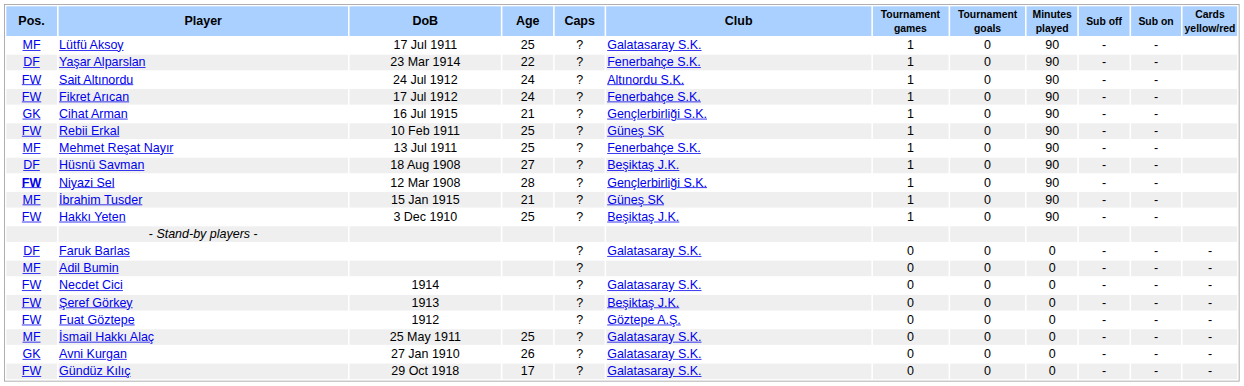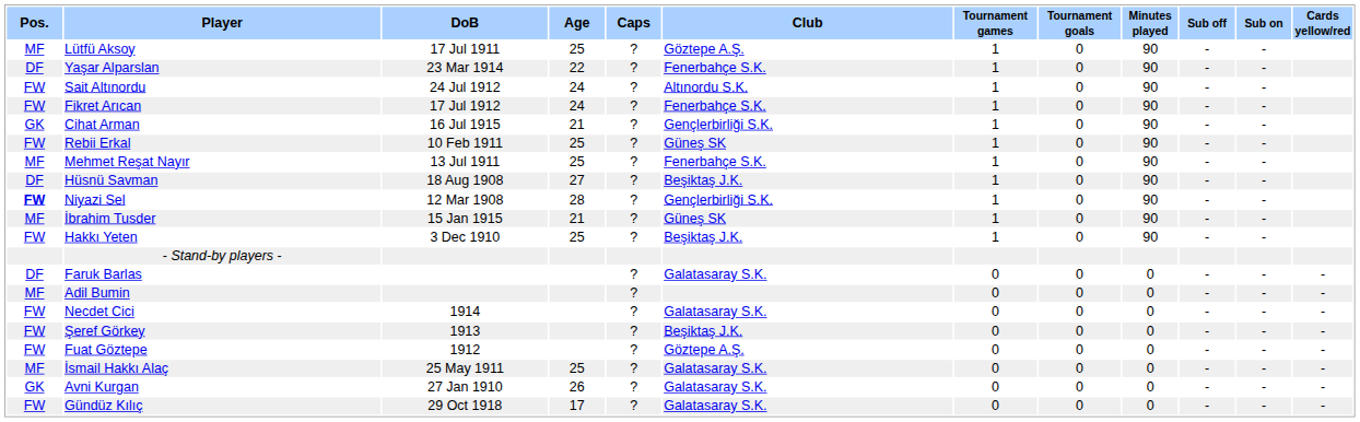 <table border="0" width="100%" style="border: 1px solid #999; background-color:#FFFFFF; text-align:center">
 <tr align="center" bgcolor="#AAD0FF">
 <th width=4%>Pos.</th>
 <th width=23%>Player</th>
 <th width=12%>DoB</th>
 <th width=4%>Age</th>
 <th width=4%>Caps</th>
 <th width=21%>Club</th>
 <th width=6%><small>Tournament<br>games</small></th>
 <th width=6%><small>Tournament<br>goals</small></th>
 <th width=4%><small>Minutes<br>played</small></th>
 <th width=4%><small>Sub off</small></th>
 <th width=4%><small>Sub on</small></th>
 <th width=4%><small>Cards<br>yellow/red</small></th>
 </tr>
 <tr>
 <td><a href='#'>MF</a></td>
 <td align="left"><a href='#'>Lütfü Aksoy</a></td>
 <td>17 Jul 1911</td>
 <td>25</td>
 <td>?</td>
-<td align="left"> <a href='#'>Galatasaray S.K.</a></td>
+<td align="left"> <a href='#'>Göztepe A.Ş.</a></td>
 <td>1</td>
 <td>0</td>
 <td>90</td>
 <td>-</td>
 <td>-</td>
 <td></td>
 </tr>
 <tr bgcolor="#EFEFEF">
 <td><a href='#'>DF</a></td>
 <td align="left"><a href='#'>Yaşar Alparslan</a></td>
 <td>23 Mar 1914</td>
 <td>22</td>
 <td>?</td>
 <td align="left"> <a href='#'>Fenerbahçe S.K.</a></td>
 <td>1</td>
 <td>0</td>
 <td>90</td>
 <td>-</td>
 <td>-</td>
 <td></td>
 </tr>
 <tr>
 <td><a href='#'>FW</a></td>
 <td align="left"><a href='#'>Sait Altınordu</a></td>
 <td>24 Jul 1912</td>
 <td>24</td>
 <td>?</td>
 <td align="left"> <a href='#'>Altınordu S.K.</a></td>
 <td>1</td>
 <td>0</td>
 <td>90</td>
 <td>-</td>
 <td>-</td>
 <td></td>
 </tr>
 <tr bgcolor="#EFEFEF">
 <td><a href='#'>FW</a></td>
 <td align="left"><a href='#'>Fikret Arıcan</a></td>
 <td>17 Jul 1912</td>
 <td>24</td>
 <td>?</td>
 <td align="left"> <a href='#'>Fenerbahçe S.K.</a></td>
 <td>1</td>
 <td>0</td>
 <td>90</td>
 <td>-</td>
 <td>-</td>
 <td></td>
 </tr>
 <tr>
 <td><a href='#'>GK</a></td>
 <td align="left"><a href='#'>Cihat Arman</a></td>
 <td>16 Jul 1915</td>
 <td>21</td>
 <td>?</td>
 <td align="left"> <a href='#'>Gençlerbirliği S.K.</a></td>
 <td>1</td>
 <td>0</td>
 <td>90</td>
 <td>-</td>
 <td>-</td>
 <td></td>
 </tr>
 <tr bgcolor="#EFEFEF">
 <td><a href='#'>FW</a></td>
 <td align="left"><a href='#'>Rebii Erkal</a></td>
 <td>10 Feb 1911</td>
 <td>25</td>
 <td>?</td>
 <td align="left"> <a href='#'>Güneş SK</a></td>
 <td>1</td>
 <td>0</td>
 <td>90</td>
 <td>-</td>
 <td>-</td>
 <td></td>
 </tr>
 <tr>
 <td><a href='#'>MF</a></td>
 <td align="left"><a href='#'>Mehmet Reşat Nayır</a></td>
 <td>13 Jul 1911</td>
 <td>25</td>
 <td>?</td>
 <td align="left"> <a href='#'>Fenerbahçe S.K.</a></td>
 <td>1</td>
 <td>0</td>
 <td>90</td>
 <td>-</td>
 <td>-</td>
 <td></td>
 </tr>
 <tr bgcolor="#EFEFEF">
 <td><a href='#'>DF</a></td>
 <td align="left"><a href='#'>Hüsnü Savman</a></td>
 <td>18 Aug 1908</td>
 <td>27</td>
 <td>?</td>
 <td align="left"> <a href='#'>Beşiktaş J.K.</a></td>
 <td>1</td>
 <td>0</td>
 <td>90</td>
 <td>-</td>
 <td>-</td>
 <td></td>
 </tr>
 <tr>
 <td><strong><a href='#'>FW</a></strong></td>
 <td align="left"><a href='#'>Niyazi Sel</a></td>
 <td>12 Mar 1908</td>
 <td>28</td>
 <td>?</td>
 <td align="left"> <a href='#'>Gençlerbirliği S.K.</a></td>
 <td>1</td>
 <td>0</td>
 <td>90</td>
 <td>-</td>
 <td>-</td>
 <td></td>
 </tr>
 <tr bgcolor="#EFEFEF">
 <td><a href='#'>MF</a></td>
 <td align="left"><a href='#'>İbrahim Tusder</a></td>
 <td>15 Jan 1915</td>
 <td>21</td>
 <td>?</td>
 <td align="left"> <a href='#'>Güneş SK</a></td>
 <td>1</td>
 <td>0</td>
 <td>90</td>
 <td>-</td>
 <td>-</td>
 <td></td>
 </tr>
 <tr>
 <td><a href='#'>FW</a></td>
 <td align="left"><a href='#'>Hakkı Yeten</a></td>
 <td>3 Dec 1910</td>
 <td>25</td>
 <td>?</td>
 <td align="left"> <a href='#'>Beşiktaş J.K.</a></td>
 <td>1</td>
 <td>0</td>
 <td>90</td>
 <td>-</td>
 <td>-</td>
 <td></td>
 </tr>
 <tr bgcolor="#EFEFEF">
 <td></td>
 <td>- <em>Stand-by players</em> -</td>
 <td></td>
 <td></td>
 <td></td>
 <td></td>
 <td></td>
 <td></td>
 <td></td>
 <td></td>
 <td></td>
 <td></td>
 </tr>
 <tr>
 <td><a href='#'>DF</a></td>
 <td align="left"><a href='#'>Faruk Barlas</a></td>
 <td></td>
 <td></td>
 <td>?</td>
 <td align="left"> <a href='#'>Galatasaray S.K.</a></td>
 <td>0</td>
 <td>0</td>
 <td>0</td>
 <td>-</td>
 <td>-</td>
 <td>-</td>
 </tr>
 <tr bgcolor="#EFEFEF">
 <td><a href='#'>MF</a></td>
 <td align="left"><a href='#'>Adil Bumin</a></td>
 <td></td>
 <td></td>
 <td>?</td>
 <td align="left"></td>
 <td>0</td>
 <td>0</td>
 <td>0</td>
 <td>-</td>
 <td>-</td>
 <td>-</td>
 </tr>
 <tr>
 <td><a href='#'>FW</a></td>
 <td align="left"><a href='#'>Necdet Cici</a></td>
 <td>1914</td>
 <td></td>
 <td>?</td>
 <td align="left"> <a href='#'>Galatasaray S.K.</a></td>
 <td>0</td>
 <td>0</td>
 <td>0</td>
 <td>-</td>
 <td>-</td>
 <td>-</td>
 </tr>
 <tr bgcolor="#EFEFEF">
 <td><a href='#'>FW</a></td>
 <td align="left"><a href='#'>Şeref Görkey</a></td>
 <td>1913</td>
 <td></td>
 <td>?</td>
 <td align="left"> <a href='#'>Beşiktaş J.K.</a></td>
 <td>0</td>
 <td>0</td>
 <td>0</td>
 <td>-</td>
 <td>-</td>
 <td>-</td>
 </tr>
 <tr>
 <td><a href='#'>FW</a></td>
 <td align="left"><a href='#'>Fuat Göztepe</a></td>
 <td>1912</td>
 <td></td>
 <td>?</td>
 <td align="left"> <a href='#'>Göztepe A.Ş.</a></td>
 <td>0</td>
 <td>0</td>
 <td>0</td>
 <td>-</td>
 <td>-</td>
 <td>-</td>
 </tr>
 <tr bgcolor="#EFEFEF">
 <td><a href='#'>MF</a></td>
 <td align="left"><a href='#'>İsmail Hakkı Alaç</a></td>
 <td>25 May 1911</td>
 <td>25</td>
 <td>?</td>
 <td align="left"> <a href='#'>Galatasaray S.K.</a></td>
 <td>0</td>
 <td>0</td>
 <td>0</td>
 <td>-</td>
 <td>-</td>
 <td>-</td>
 </tr>
 <tr>
 <td><a href='#'>GK</a></td>
 <td align="left"><a href='#'>Avni Kurgan</a></td>
 <td>27 Jan 1910</td>
 <td>26</td>
 <td>?</td>
 <td align="left"> <a href='#'>Galatasaray S.K.</a></td>
 <td>0</td>
 <td>0</td>
 <td>0</td>
 <td>-</td>
 <td>-</td>
 <td>-</td>
 </tr>
 <tr bgcolor="#EFEFEF">
 <td><a href='#'>FW</a></td>
 <td align="left"><a href='#'>Gündüz Kılıç</a></td>
 <td>29 Oct 1918</td>
 <td>17</td>
 <td>?</td>
 <td align="left"> <a href='#'>Galatasaray S.K.</a></td>
 <td>0</td>
 <td>0</td>
 <td>0</td>
 <td>-</td>
 <td>-</td>
 <td>-</td>
 </tr>
 </table>
